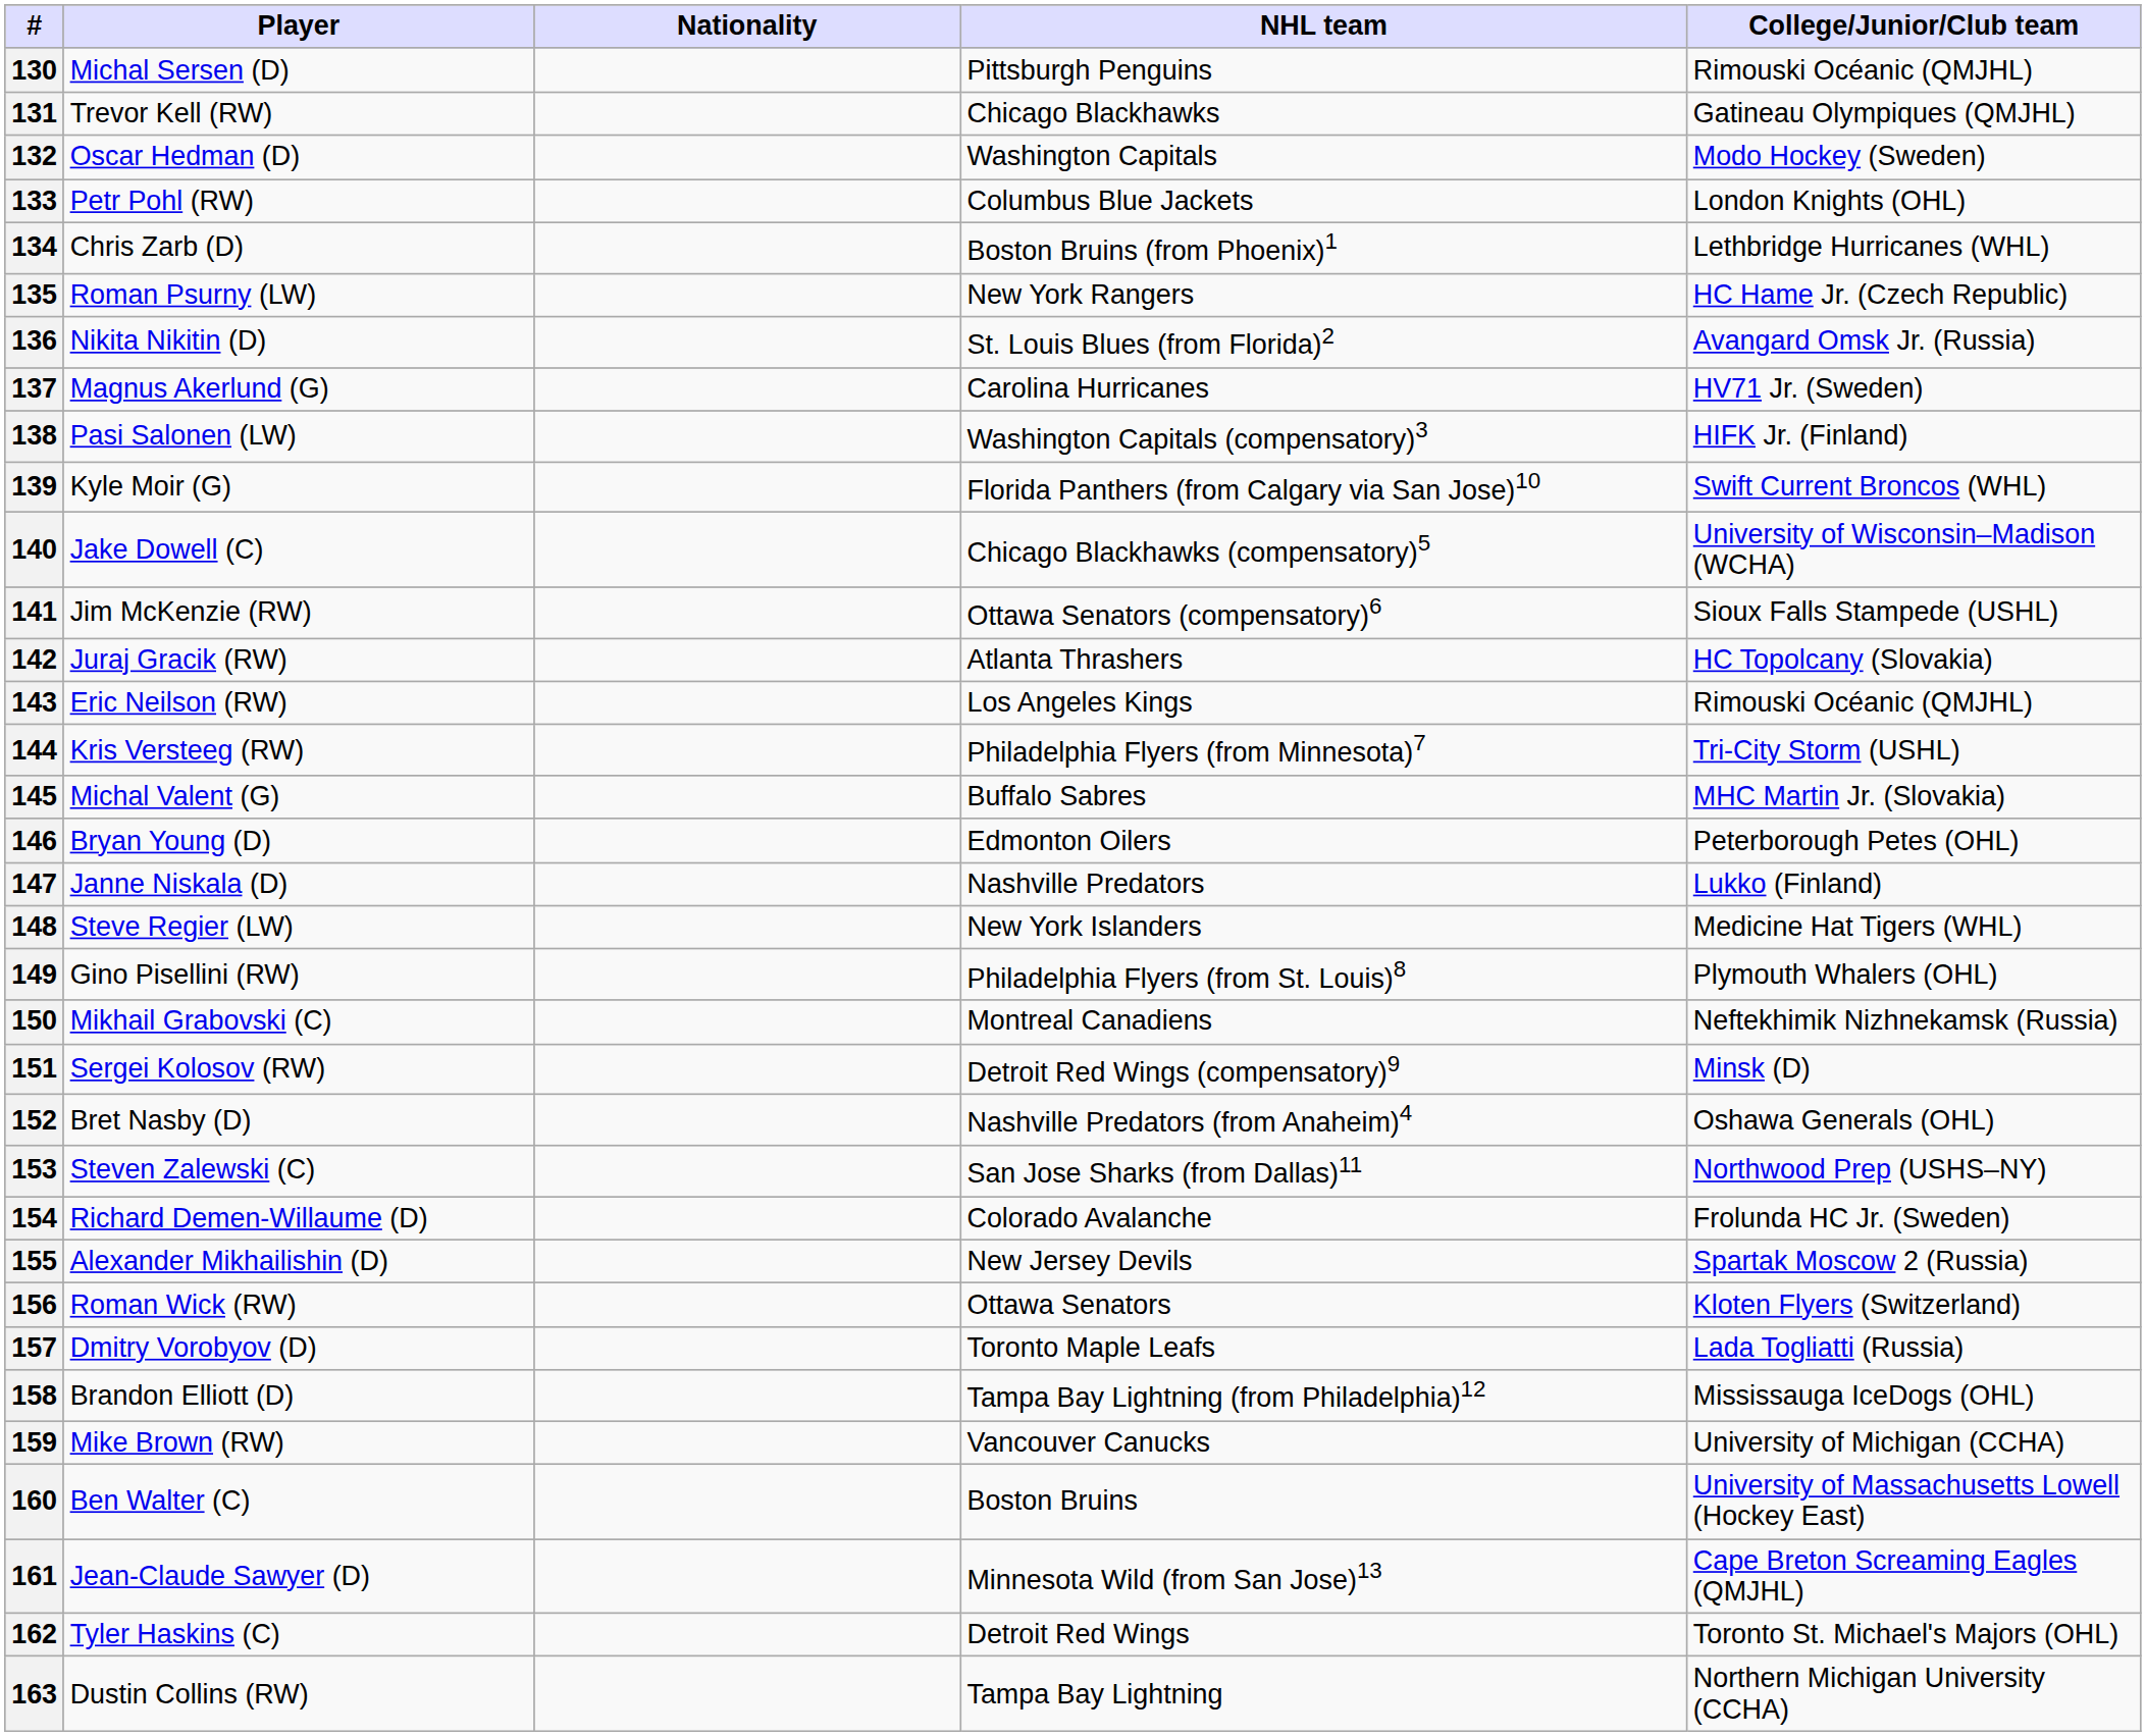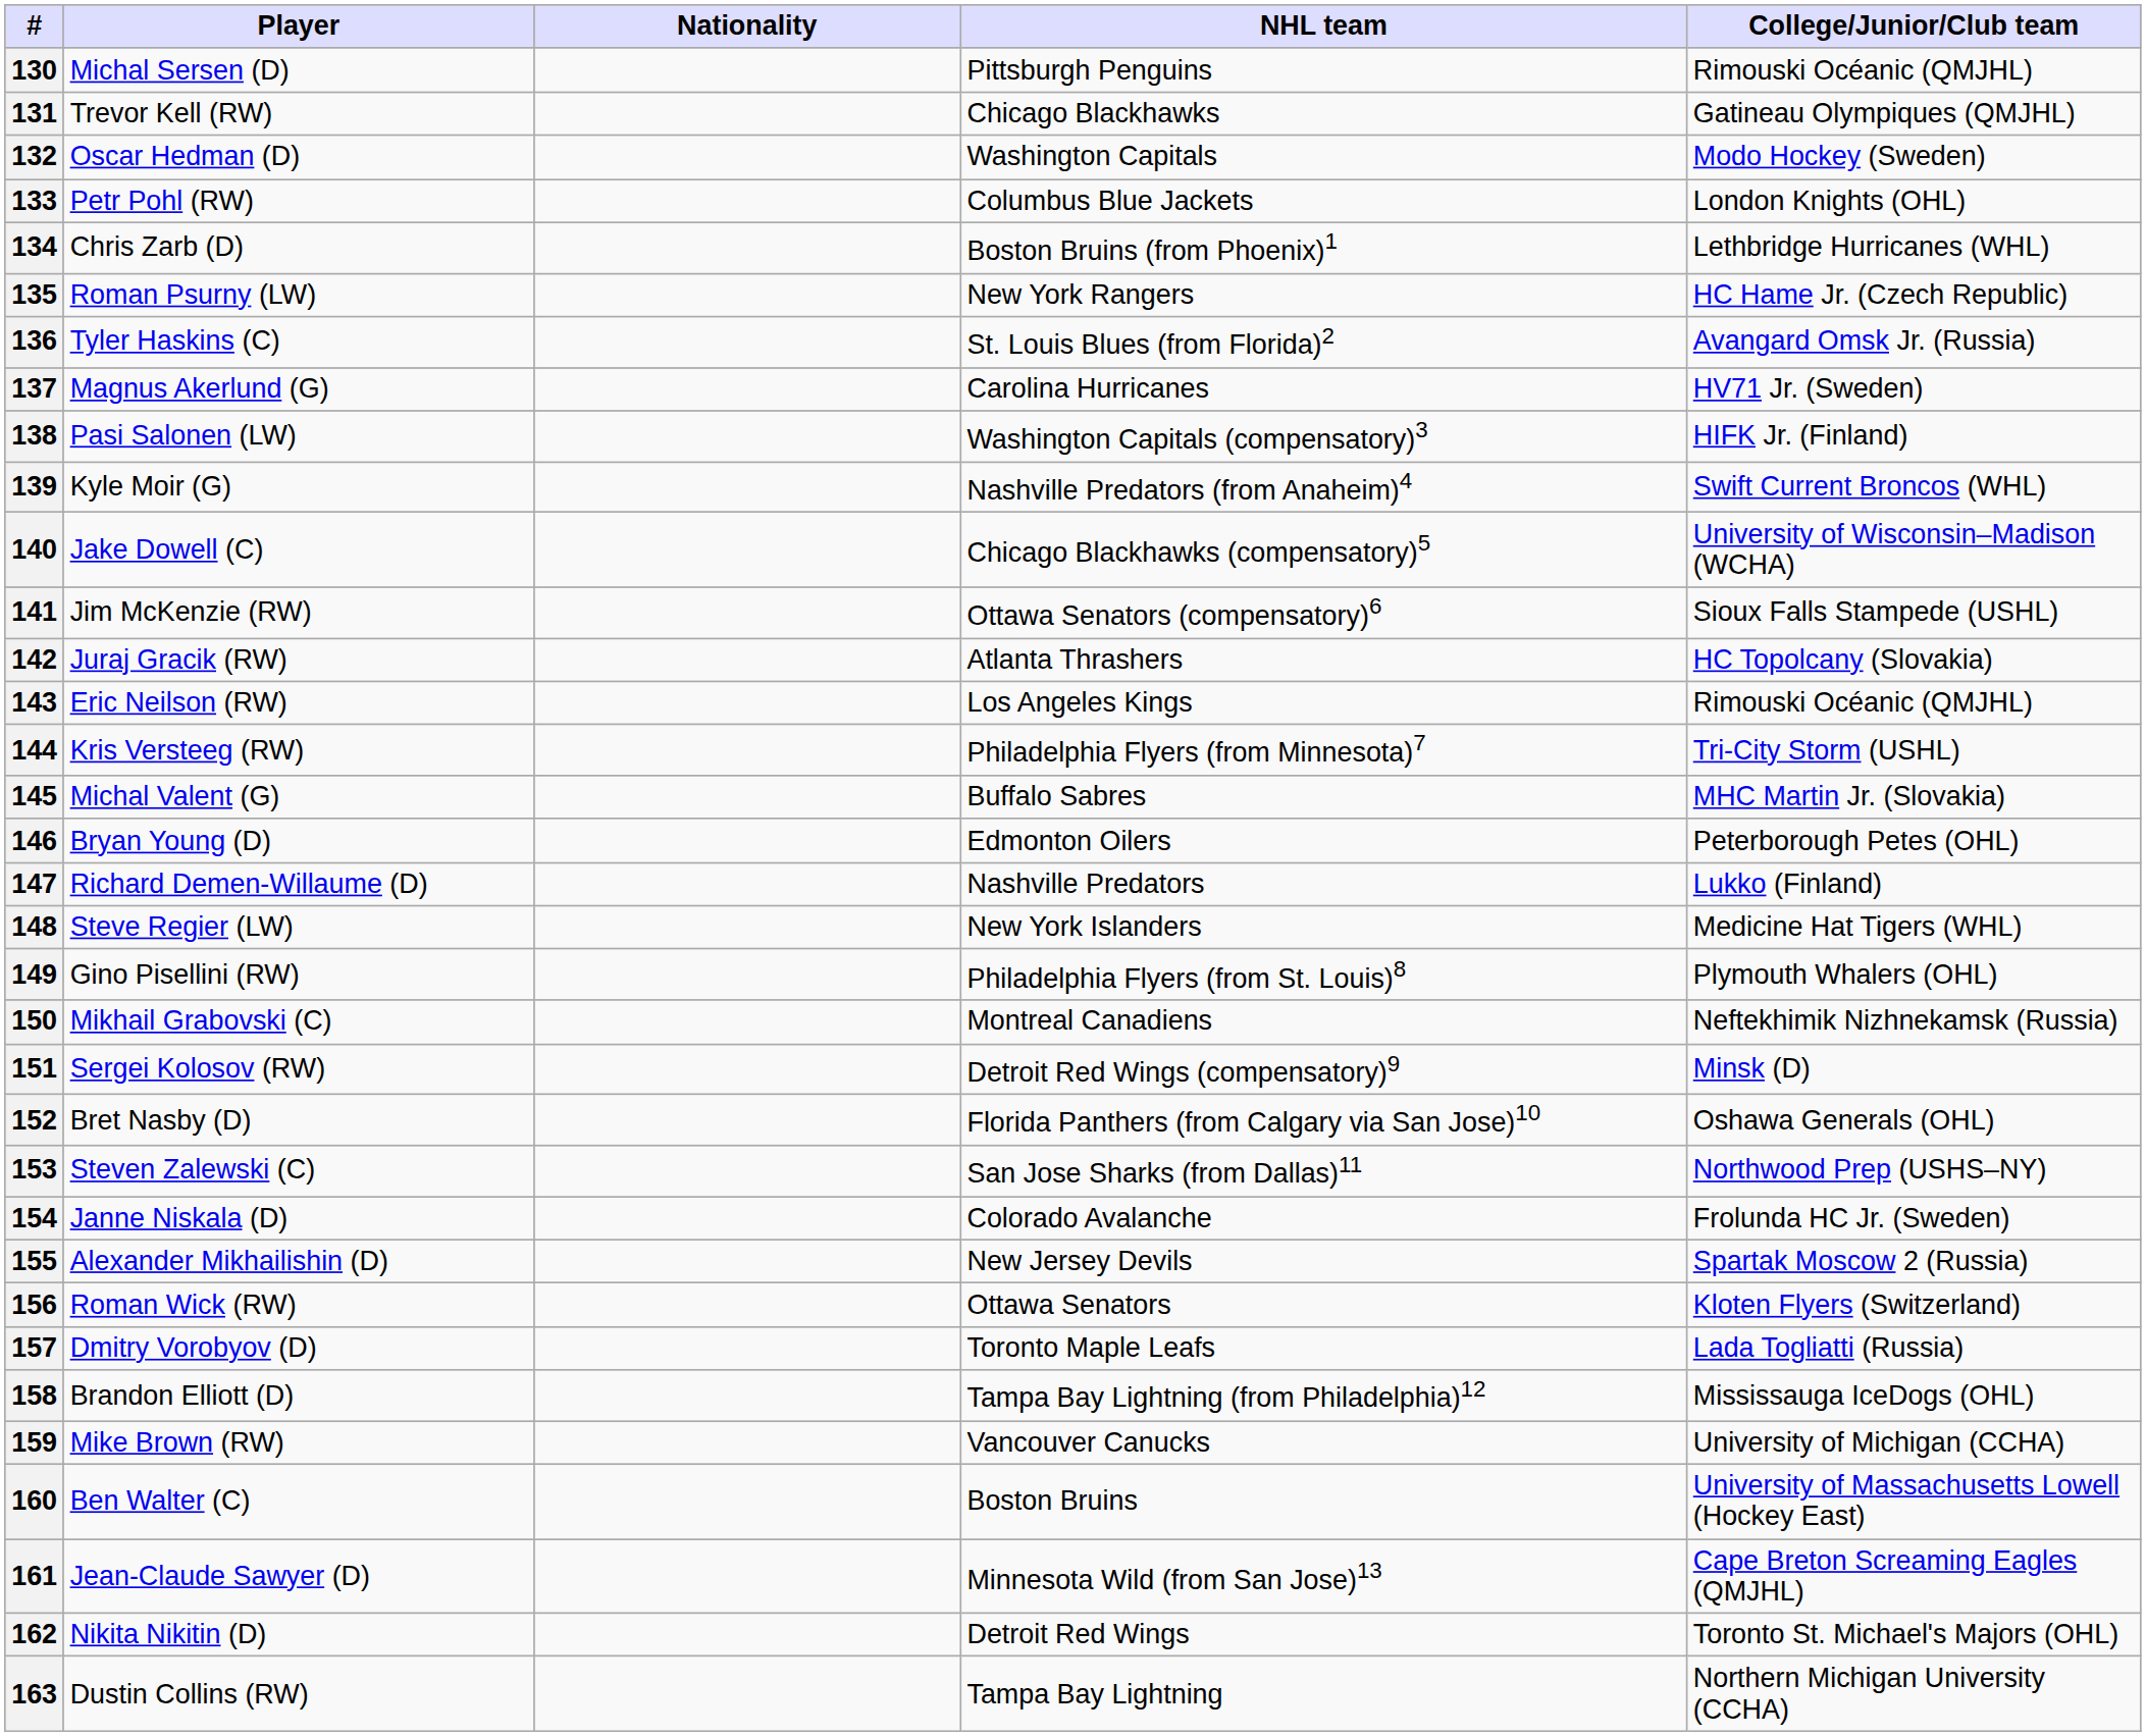 <table class="wikitable">
 <tr>
 <th style="background:#ddf; width:2.75%;">#</th>
 <th style="background:#ddf; width:22.0%;">Player</th>
 <th style="background:#ddf; width:20.0%;">Nationality</th>
 <th style="background:#ddf; width:34.0%;">NHL team</th>
 <th style="background:#ddf; width:100.0%;">College/Junior/Club team</th>
 </tr>
 <tr>
 <th>130</th>
 <td><a href='#'>Michal Sersen</a> (D)</td>
 <td></td>
 <td>Pittsburgh Penguins</td>
 <td>Rimouski Océanic (QMJHL)</td>
 </tr>
 <tr>
 <th>131</th>
 <td>Trevor Kell (RW)</td>
 <td></td>
 <td>Chicago Blackhawks</td>
 <td>Gatineau Olympiques (QMJHL)</td>
 </tr>
 <tr>
 <th>132</th>
 <td><a href='#'>Oscar Hedman</a> (D)</td>
 <td></td>
 <td>Washington Capitals</td>
 <td><a href='#'>Modo Hockey</a> (Sweden)</td>
 </tr>
 <tr>
 <th>133</th>
 <td><a href='#'>Petr Pohl</a> (RW)</td>
 <td></td>
 <td>Columbus Blue Jackets</td>
 <td>London Knights (OHL)</td>
 </tr>
 <tr>
 <th>134</th>
 <td>Chris Zarb (D)</td>
 <td></td>
 <td>Boston Bruins (from Phoenix)<sup>1</sup></td>
 <td>Lethbridge Hurricanes (WHL)</td>
 </tr>
 <tr>
 <th>135</th>
 <td><a href='#'>Roman Psurny</a> (LW)</td>
 <td></td>
 <td>New York Rangers</td>
 <td><a href='#'>HC Hame</a> Jr. (Czech Republic)</td>
 </tr>
 <tr>
 <th>136</th>
-<td><a href='#'>Nikita Nikitin</a> (D)</td>
+<td><a href='#'>Tyler Haskins</a> (C)</td>
 <td></td>
 <td>St. Louis Blues (from Florida)<sup>2</sup></td>
 <td><a href='#'>Avangard Omsk</a> Jr. (Russia)</td>
 </tr>
 <tr>
 <th>137</th>
 <td><a href='#'>Magnus Akerlund</a> (G)</td>
 <td></td>
 <td>Carolina Hurricanes</td>
 <td><a href='#'>HV71</a> Jr. (Sweden)</td>
 </tr>
 <tr>
 <th>138</th>
 <td><a href='#'>Pasi Salonen</a> (LW)</td>
 <td></td>
 <td>Washington Capitals (compensatory)<sup>3</sup></td>
 <td><a href='#'>HIFK</a> Jr. (Finland)</td>
 </tr>
 <tr>
 <th>139</th>
 <td>Kyle Moir (G)</td>
 <td></td>
-<td>Florida Panthers (from Calgary via San Jose)<sup>10</sup></td>
+<td>Nashville Predators (from Anaheim)<sup>4</sup></td>
 <td><a href='#'>Swift Current Broncos</a> (WHL)</td>
 </tr>
 <tr>
 <th>140</th>
 <td><a href='#'>Jake Dowell</a> (C)</td>
 <td></td>
 <td>Chicago Blackhawks (compensatory)<sup>5</sup></td>
 <td><a href='#'>University of Wisconsin–Madison</a> (WCHA)</td>
 </tr>
 <tr>
 <th>141</th>
 <td>Jim McKenzie (RW)</td>
 <td></td>
 <td>Ottawa Senators (compensatory)<sup>6</sup></td>
 <td>Sioux Falls Stampede (USHL)</td>
 </tr>
 <tr>
 <th>142</th>
 <td><a href='#'>Juraj Gracik</a> (RW)</td>
 <td></td>
 <td>Atlanta Thrashers</td>
 <td><a href='#'>HC Topolcany</a> (Slovakia)</td>
 </tr>
 <tr>
 <th>143</th>
 <td><a href='#'>Eric Neilson</a> (RW)</td>
 <td></td>
 <td>Los Angeles Kings</td>
 <td>Rimouski Océanic (QMJHL)</td>
 </tr>
 <tr>
 <th>144</th>
 <td><a href='#'>Kris Versteeg</a> (RW)</td>
 <td></td>
 <td>Philadelphia Flyers (from Minnesota)<sup>7</sup></td>
 <td><a href='#'>Tri-City Storm</a> (USHL)</td>
 </tr>
 <tr>
 <th>145</th>
 <td><a href='#'>Michal Valent</a> (G)</td>
 <td></td>
 <td>Buffalo Sabres</td>
 <td><a href='#'>MHC Martin</a> Jr. (Slovakia)</td>
 </tr>
 <tr>
 <th>146</th>
 <td><a href='#'>Bryan Young</a> (D)</td>
 <td></td>
 <td>Edmonton Oilers</td>
 <td>Peterborough Petes (OHL)</td>
 </tr>
 <tr>
 <th>147</th>
-<td><a href='#'>Janne Niskala</a> (D)</td>
+<td><a href='#'>Richard Demen-Willaume</a> (D)</td>
 <td></td>
 <td>Nashville Predators</td>
 <td><a href='#'>Lukko</a> (Finland)</td>
 </tr>
 <tr>
 <th>148</th>
 <td><a href='#'>Steve Regier</a> (LW)</td>
 <td></td>
 <td>New York Islanders</td>
 <td>Medicine Hat Tigers (WHL)</td>
 </tr>
 <tr>
 <th>149</th>
 <td>Gino Pisellini (RW)</td>
 <td></td>
 <td>Philadelphia Flyers (from St. Louis)<sup>8</sup></td>
 <td>Plymouth Whalers (OHL)</td>
 </tr>
 <tr>
 <th>150</th>
 <td><a href='#'>Mikhail Grabovski</a> (C)</td>
 <td></td>
 <td>Montreal Canadiens</td>
 <td>Neftekhimik Nizhnekamsk (Russia)</td>
 </tr>
 <tr>
 <th>151</th>
 <td><a href='#'>Sergei Kolosov</a> (RW)</td>
 <td></td>
 <td>Detroit Red Wings (compensatory)<sup>9</sup></td>
 <td><a href='#'>Minsk</a> (D)</td>
 </tr>
 <tr>
 <th>152</th>
 <td>Bret Nasby (D)</td>
 <td></td>
-<td>Nashville Predators (from Anaheim)<sup>4</sup></td>
+<td>Florida Panthers (from Calgary via San Jose)<sup>10</sup></td>
 <td>Oshawa Generals (OHL)</td>
 </tr>
 <tr>
 <th>153</th>
 <td><a href='#'>Steven Zalewski</a> (C)</td>
 <td></td>
 <td>San Jose Sharks (from Dallas)<sup>11</sup></td>
 <td><a href='#'>Northwood Prep</a> (USHS–NY)</td>
 </tr>
 <tr>
 <th>154</th>
-<td><a href='#'>Richard Demen-Willaume</a> (D)</td>
+<td><a href='#'>Janne Niskala</a> (D)</td>
 <td></td>
 <td>Colorado Avalanche</td>
 <td>Frolunda HC Jr. (Sweden)</td>
 </tr>
 <tr>
 <th>155</th>
 <td><a href='#'>Alexander Mikhailishin</a> (D)</td>
 <td></td>
 <td>New Jersey Devils</td>
 <td><a href='#'>Spartak Moscow</a> 2 (Russia)</td>
 </tr>
 <tr>
 <th>156</th>
 <td><a href='#'>Roman Wick</a> (RW)</td>
 <td></td>
 <td>Ottawa Senators</td>
 <td><a href='#'>Kloten Flyers</a> (Switzerland)</td>
 </tr>
 <tr>
 <th>157</th>
 <td><a href='#'>Dmitry Vorobyov</a> (D)</td>
 <td></td>
 <td>Toronto Maple Leafs</td>
 <td><a href='#'>Lada Togliatti</a> (Russia)</td>
 </tr>
 <tr>
 <th>158</th>
 <td>Brandon Elliott (D)</td>
 <td></td>
 <td>Tampa Bay Lightning (from Philadelphia)<sup>12</sup></td>
 <td>Mississauga IceDogs (OHL)</td>
 </tr>
 <tr>
 <th>159</th>
 <td><a href='#'>Mike Brown</a> (RW)</td>
 <td></td>
 <td>Vancouver Canucks</td>
 <td>University of Michigan (CCHA)</td>
 </tr>
 <tr>
 <th>160</th>
 <td><a href='#'>Ben Walter</a> (C)</td>
 <td></td>
 <td>Boston Bruins</td>
 <td><a href='#'>University of Massachusetts Lowell</a> (Hockey East)</td>
 </tr>
 <tr>
 <th>161</th>
 <td><a href='#'>Jean-Claude Sawyer</a> (D)</td>
 <td></td>
 <td>Minnesota Wild (from San Jose)<sup>13</sup></td>
 <td><a href='#'>Cape Breton Screaming Eagles</a> (QMJHL)</td>
 </tr>
 <tr>
 <th>162</th>
-<td><a href='#'>Tyler Haskins</a> (C)</td>
+<td><a href='#'>Nikita Nikitin</a> (D)</td>
 <td></td>
 <td>Detroit Red Wings</td>
 <td>Toronto St. Michael's Majors (OHL)</td>
 </tr>
 <tr>
 <th>163</th>
 <td>Dustin Collins (RW)</td>
 <td></td>
 <td>Tampa Bay Lightning</td>
 <td>Northern Michigan University (CCHA)</td>
 </tr>
 </table>
